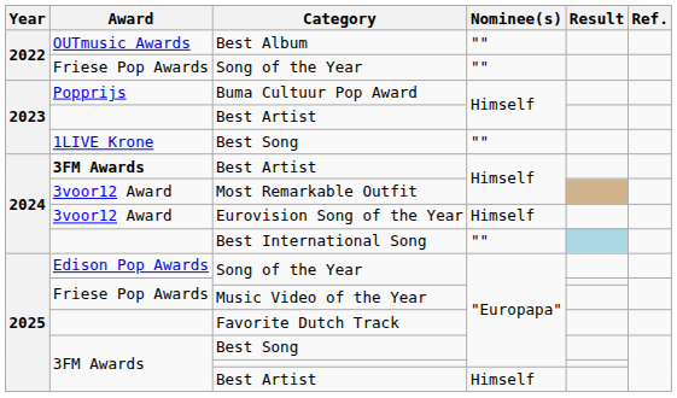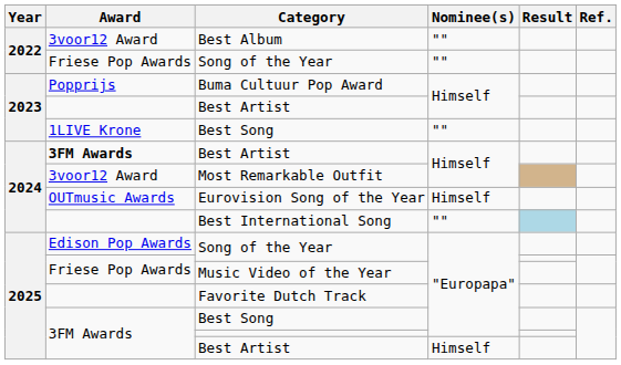 <table class="wikitable sortable plainrowheaders">
 <tr>
 <th scope="col">Year</th>
 <th scope="col">Award</th>
 <th scope="col">Category</th>
 <th scope="col">Nominee(s)</th>
 <th scope="col">Result</th>
 <th scope="col" class="unsortable">Ref.</th>
 </tr>
 <tr>
 <th rowspan="2">2022</th>
-<td><a href='#'>OUTmusic Awards</a></td>
+<td><a href='#'>3voor12</a> Award</td>
 <td>Best Album</td>
 <td>""</td>
 <td></td>
 <td></td>
 </tr>
 <tr>
 <td>Friese Pop Awards</td>
 <td>Song of the Year</td>
 <td>""</td>
 <td></td>
 <td></td>
 </tr>
 <tr>
 <th rowspan="3">2023</th>
 <td><a href='#'>Popprijs</a></td>
 <td>Buma Cultuur Pop Award</td>
 <td rowspan="2">Himself</td>
 <td></td>
 <td></td>
 </tr>
 <tr>
 <td></td>
 <td>Best Artist</td>
 <td></td>
 <td></td>
 </tr>
 <tr>
 <td><a href='#'>1LIVE Krone</a></td>
 <td>Best Song</td>
 <td>""<br></td>
 <td></td>
 <td></td>
 </tr>
 <tr>
 <th rowspan="4">2024</th>
 <td><strong>3FM Awards</strong></td>
 <td>Best Artist</td>
 <td rowspan="2">Himself</td>
 <td></td>
 <td></td>
 </tr>
 <tr>
 <td><a href='#'>3voor12</a> Award</td>
 <td>Most Remarkable Outfit</td>
 <td style="background-color:tan"></td>
 <td></td>
 </tr>
 <tr>
-<td><a href='#'>3voor12</a> Award</td>
+<td><a href='#'>OUTmusic Awards</a></td>
 <td>Eurovision Song of the Year</td>
 <td>Himself</td>
 <td></td>
 <td></td>
 </tr>
 <tr>
 <td></td>
 <td>Best International Song</td>
 <td>""<br></td>
 <td style="background-color:lightblue"></td>
 <td></td>
 </tr>
 <tr>
 <th rowspan="7">2025</th>
 <td><a href='#'>Edison Pop Awards</a></td>
 <td rowspan="2">Song of the Year</td>
 <td rowspan="6">"Europapa"</td>
 <td></td>
 <td></td>
 </tr>
 <tr>
 <td rowspan="2">Friese Pop Awards</td>
 <td></td>
 <td rowspan="2"></td>
 </tr>
 <tr>
 <td>Music Video of the Year</td>
 <td></td>
 </tr>
 <tr>
 <td></td>
 <td>Favorite Dutch Track</td>
 <td></td>
 <td></td>
 </tr>
 <tr>
 <td rowspan="3">3FM Awards</td>
 <td>Best Song</td>
 <td></td>
 <td rowspan="3"></td>
 </tr>
 <tr>
 <td></td>
 <td></td>
 </tr>
 <tr>
 <td>Best Artist</td>
 <td>Himself</td>
 <td></td>
 </tr>
 </table>
